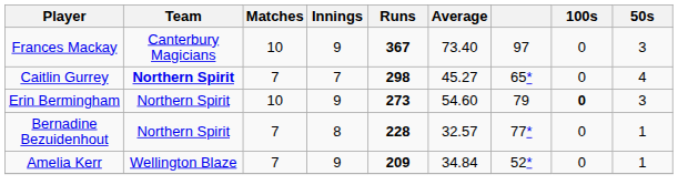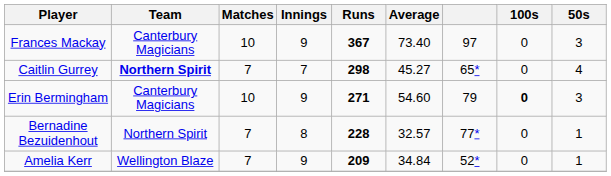 <table class="wikitable" style="text-align:center;">
 <tr>
 <th width=125>Player</th>
 <th width=125>Team</th>
 <th width=60>Matches</th>
 <th width=60>Innings</th>
 <th width=60>Runs</th>
 <th width=60>Average</th>
 <th width=60></th>
 <th width=60>100s</th>
 <th width=60>50s</th>
 </tr>
 <tr>
 <td><a href='#'>Frances Mackay</a></td>
 <td><a href='#'>Canterbury Magicians</a></td>
 <td>10</td>
 <td>9</td>
 <td><strong>367</strong></td>
 <td>73.40</td>
 <td>97</td>
 <td>0</td>
 <td>3</td>
 </tr>
 <tr>
 <td><a href='#'>Caitlin Gurrey</a></td>
 <td><strong><a href='#'>Northern Spirit</a></strong></td>
 <td>7</td>
 <td>7</td>
 <td><strong>298</strong></td>
 <td>45.27</td>
 <td>65<a href='#'>*</a></td>
 <td>0</td>
 <td>4</td>
 </tr>
 <tr>
 <td><a href='#'>Erin Bermingham</a></td>
-<td><a href='#'>Northern Spirit</a></td>
+<td><a href='#'>Canterbury Magicians</a></td>
 <td>10</td>
 <td>9</td>
-<td><strong>273</strong></td>
+<td><strong>271</strong></td>
 <td>54.60</td>
 <td>79</td>
 <td><strong>0</strong></td>
 <td>3</td>
 </tr>
 <tr>
 <td><a href='#'>Bernadine Bezuidenhout</a></td>
 <td><a href='#'>Northern Spirit</a></td>
 <td>7</td>
 <td>8</td>
 <td><strong>228</strong></td>
 <td>32.57</td>
 <td>77<a href='#'>*</a></td>
 <td>0</td>
 <td>1</td>
 </tr>
 <tr>
 <td><a href='#'>Amelia Kerr</a></td>
 <td><a href='#'>Wellington Blaze</a></td>
 <td>7</td>
 <td>9</td>
 <td><strong>209</strong></td>
 <td>34.84</td>
 <td>52<a href='#'>*</a></td>
 <td>0</td>
 <td>1</td>
 </tr>
 <tr>
 </tr>
 </table>
